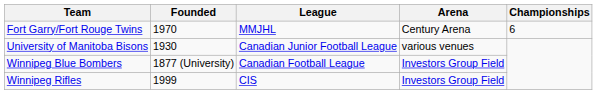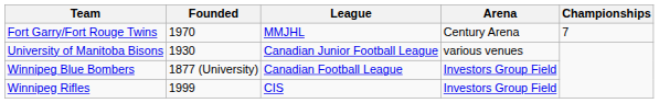 <table class="wikitable">
 <tr>
 <th>Team</th>
 <th>Founded</th>
 <th>League</th>
 <th>Arena</th>
 <th>Championships</th>
 </tr>
 <tr>
 <td><a href='#'>Fort Garry/Fort Rouge Twins</a></td>
 <td>1970</td>
 <td><a href='#'>MMJHL</a></td>
 <td>Century Arena</td>
-<td>6</td>
+<td>7</td>
 </tr>
 <tr>
 <td><a href='#'>University of Manitoba Bisons</a></td>
 <td>1930</td>
 <td><a href='#'>Canadian Junior Football League</a></td>
 <td>various venues</td>
 </tr>
 <tr>
 <td><a href='#'>Winnipeg Blue Bombers</a></td>
 <td>1877 (University)</td>
 <td><a href='#'>Canadian Football League</a></td>
 <td><a href='#'>Investors Group Field</a></td>
 </tr>
 <tr>
 <td><a href='#'>Winnipeg Rifles</a></td>
 <td>1999</td>
 <td><a href='#'>CIS</a></td>
 <td><a href='#'>Investors Group Field</a></td>
 </tr>
 </table>
